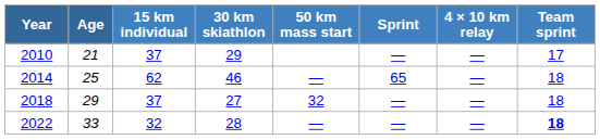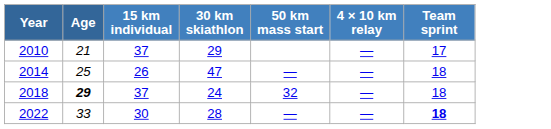 <table class="wikitable" style="font-size:95%; text-align:center; border:grey solid 1px; border-collapse:collapse; background:#ffffff;">
 <tr>
 <th style="background-color:#369; color:white; width:60px;"> Year </th>
 <th style="background-color:#369; color:white; width:40px;"> Age </th>
 <th style="background-color:#4180be; color:white; width:75px;"> 15 km <br> individual </th>
 <th style="background-color:#4180be; color:white; width:75px;"> 30 km <br> skiathlon </th>
 <th style="background-color:#4180be; color:white; width:75px;"> 50 km <br> mass start </th>
-<th style="background-color:#4180be; color:white; width:75px;"> Sprint </th>
 <th style="background-color:#4180be; color:white; width:75px;"> 4 × 10 km <br> relay </th>
 <th style="background-color:#4180be; color:white; width:75px;"> Team <br> sprint </th>
 </tr>
 <tr>
 <td><a href='#'>2010</a></td>
 <td><em>21</em></td>
 <td><a href='#'>37</a></td>
 <td><a href='#'>29</a></td>
 <td><a href='#'></a></td>
 <td><a href='#'>—</a></td>
-<td><a href='#'>—</a></td>
 <td><a href='#'>17</a></td>
 </tr>
 <tr>
 <td><a href='#'>2014</a></td>
 <td><em>25</em></td>
-<td><a href='#'>62</a></td>
-<td><a href='#'>46</a></td>
+<td><a href='#'>26</a></td>
+<td><a href='#'>47</a></td>
 <td><a href='#'>—</a></td>
-<td><a href='#'>65</a></td>
 <td><a href='#'>—</a></td>
 <td><a href='#'>18</a></td>
 </tr>
 <tr>
 <td><a href='#'>2018</a></td>
-<td><em>29</em></td>
+<td><strong><em>29</em></strong></td>
 <td><a href='#'>37</a></td>
-<td><a href='#'>27</a></td>
+<td><a href='#'>24</a></td>
 <td><a href='#'>32</a></td>
-<td><a href='#'>—</a></td>
 <td><a href='#'>—</a></td>
 <td><a href='#'>18</a></td>
 </tr>
 <tr>
 <td><a href='#'>2022</a></td>
 <td><em>33</em></td>
-<td><a href='#'>32</a></td>
+<td><a href='#'>30</a></td>
 <td><a href='#'>28</a></td>
-<td><a href='#'>—</a></td>
 <td><a href='#'>—</a></td>
 <td><a href='#'>—</a></td>
 <td><strong><a href='#'>18</a></strong></td>
 </tr>
 </table>
